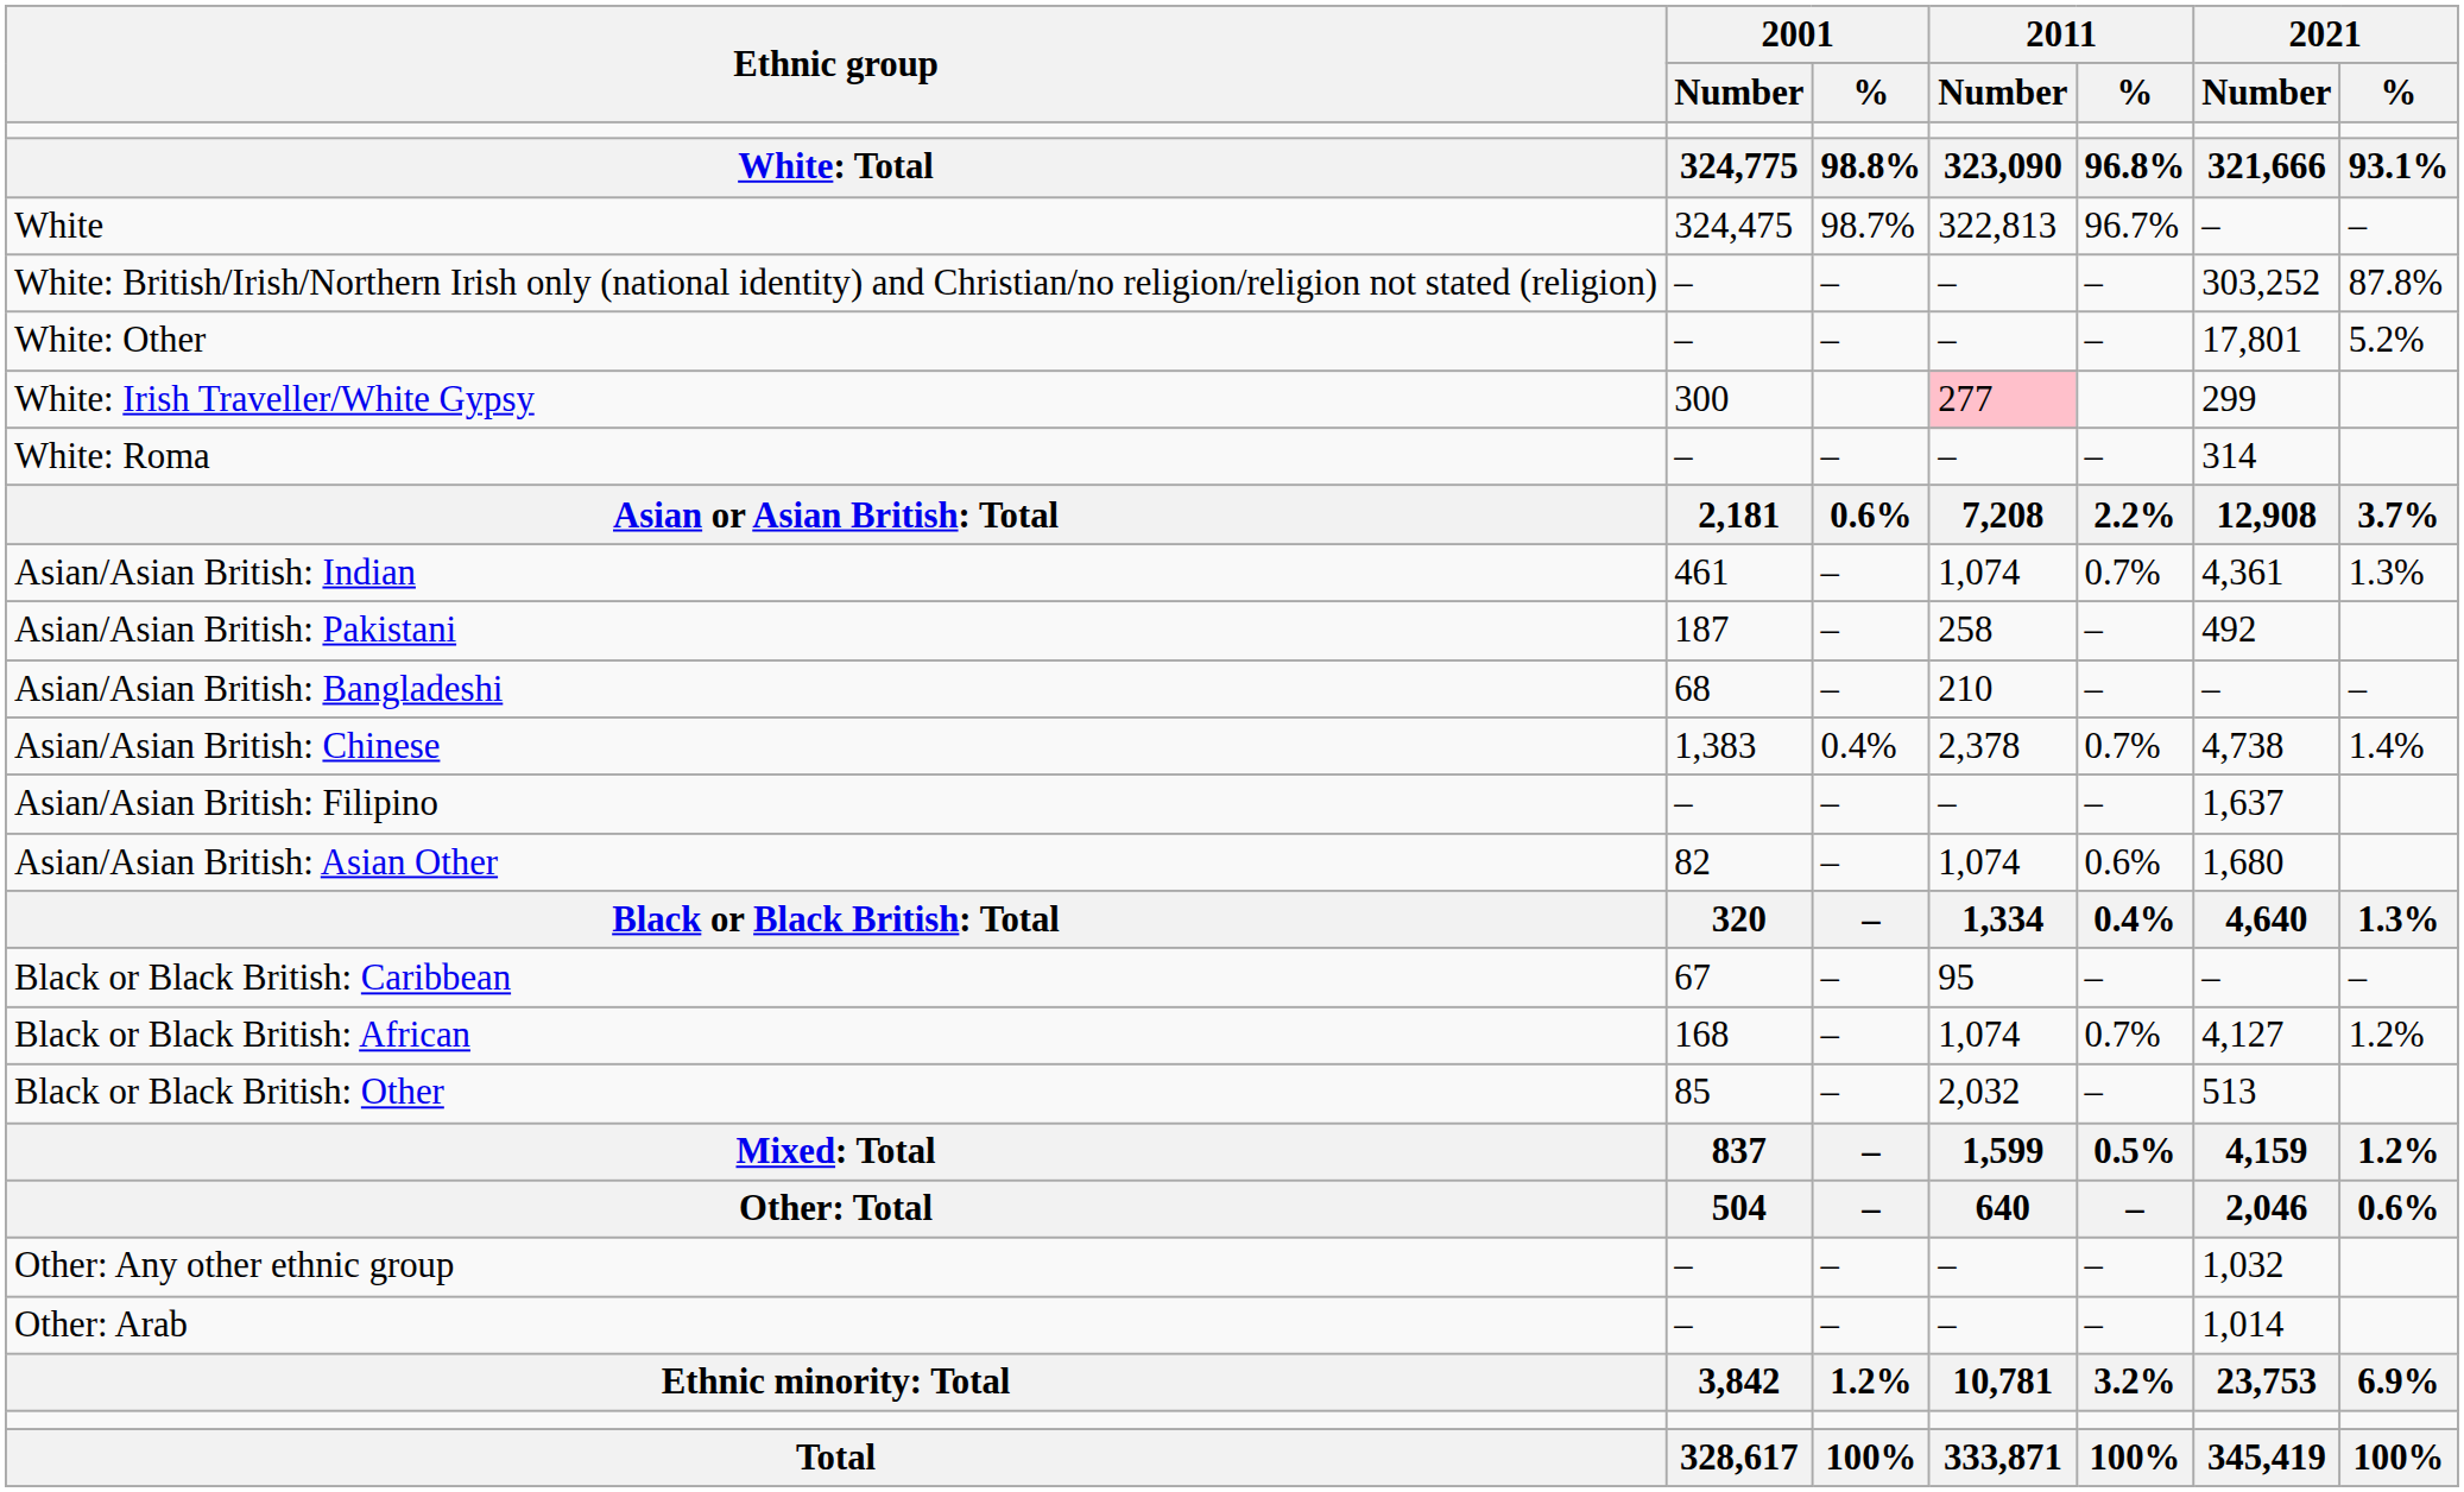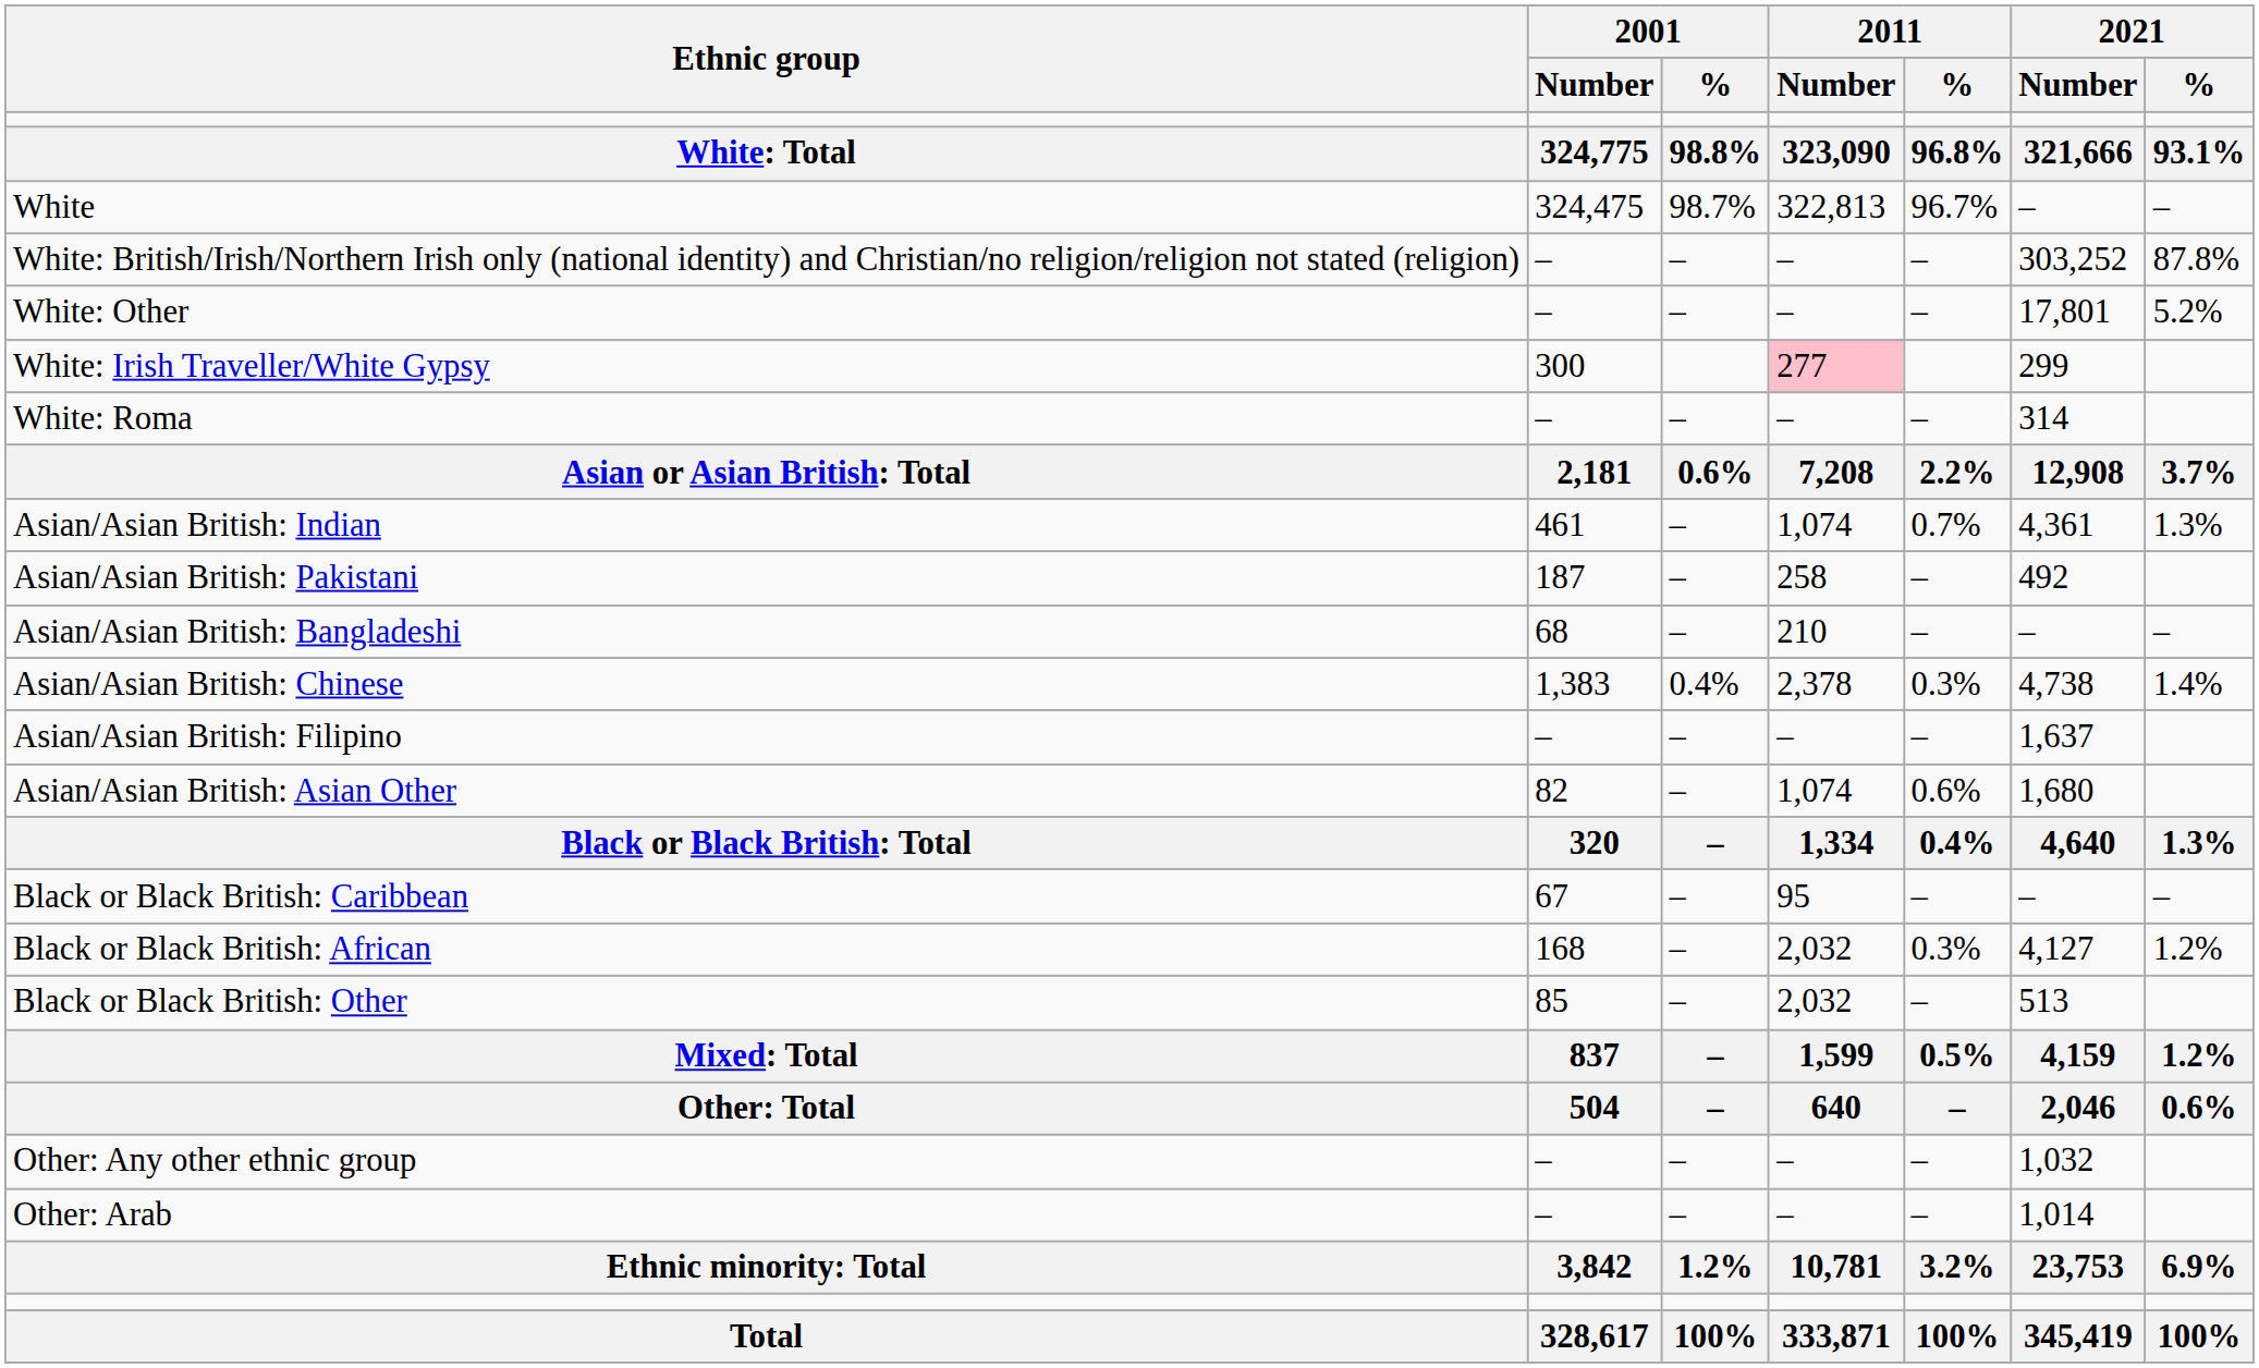 <table class="wikitable sortable">
 <tr>
 <th rowspan="2">Ethnic group</th>
 <th colspan="2">2001</th>
 <th colspan="2">2011</th>
 <th colspan="2">2021</th>
 </tr>
 <tr>
 <th>Number</th>
 <th>%</th>
 <th>Number</th>
 <th>%</th>
 <th>Number</th>
 <th>%</th>
 </tr>
 <tr>
 <td></td>
 <td></td>
 <td></td>
 <td></td>
 <td></td>
 <td></td>
 <td></td>
 </tr>
 <tr>
 <th><a href='#'>White</a>: Total</th>
 <th>324,775</th>
 <th>98.8%</th>
 <th>323,090</th>
 <th>96.8%</th>
 <th>321,666</th>
 <th>93.1%</th>
 </tr>
 <tr>
 <td>White</td>
 <td>324,475</td>
 <td>98.7%</td>
 <td>322,813</td>
 <td>96.7%</td>
 <td>–</td>
 <td>–</td>
 </tr>
 <tr>
 <td>White: British/Irish/Northern Irish only (national identity) and Christian/no religion/religion not stated (religion)</td>
 <td>–</td>
 <td>–</td>
 <td>–</td>
 <td>–</td>
 <td>303,252</td>
 <td>87.8%</td>
 </tr>
 <tr>
 <td>White: Other</td>
 <td>–</td>
 <td>–</td>
 <td>–</td>
 <td>–</td>
 <td>17,801</td>
 <td>5.2%</td>
 </tr>
 <tr>
 <td>White: <a href='#'>Irish Traveller/White Gypsy</a></td>
 <td>300</td>
 <td></td>
 <td style="background: pink;">277</td>
 <td></td>
 <td>299</td>
 <td></td>
 </tr>
 <tr>
 <td>White: Roma</td>
 <td>–</td>
 <td>–</td>
 <td>–</td>
 <td>–</td>
 <td>314</td>
 <td></td>
 </tr>
 <tr>
 <th><a href='#'>Asian</a> or <a href='#'>Asian British</a>: Total</th>
 <th>2,181</th>
 <th>0.6%</th>
 <th>7,208</th>
 <th>2.2%</th>
 <th>12,908</th>
 <th>3.7%</th>
 </tr>
 <tr>
 <td>Asian/Asian British: <a href='#'>Indian</a></td>
 <td>461</td>
 <td>–</td>
 <td>1,074</td>
 <td>0.7%</td>
 <td>4,361</td>
 <td>1.3%</td>
 </tr>
 <tr>
 <td>Asian/Asian British: <a href='#'>Pakistani</a></td>
 <td>187</td>
 <td>–</td>
 <td>258</td>
 <td>–</td>
 <td>492</td>
 <td></td>
 </tr>
 <tr>
 <td>Asian/Asian British: <a href='#'>Bangladeshi</a></td>
 <td>68</td>
 <td>–</td>
 <td>210</td>
 <td>–</td>
 <td>–</td>
 <td>–</td>
 </tr>
 <tr>
 <td>Asian/Asian British: <a href='#'>Chinese</a></td>
 <td>1,383</td>
 <td>0.4%</td>
 <td>2,378</td>
-<td>0.7%</td>
+<td>0.3%</td>
 <td>4,738</td>
 <td>1.4%</td>
 </tr>
 <tr>
 <td>Asian/Asian British: Filipino</td>
 <td>–</td>
 <td>–</td>
 <td>–</td>
 <td>–</td>
 <td>1,637</td>
 <td></td>
 </tr>
 <tr>
 <td>Asian/Asian British: <a href='#'>Asian Other</a></td>
 <td>82</td>
 <td>–</td>
 <td>1,074</td>
 <td>0.6%</td>
 <td>1,680</td>
 <td></td>
 </tr>
 <tr>
 <th><a href='#'>Black</a> or <a href='#'>Black British</a>: Total</th>
 <th>320</th>
 <th>–</th>
 <th>1,334</th>
 <th>0.4%</th>
 <th>4,640</th>
 <th>1.3%</th>
 </tr>
 <tr>
 <td>Black or Black British: <a href='#'>Caribbean</a></td>
 <td>67</td>
 <td>–</td>
 <td>95</td>
 <td>–</td>
 <td>–</td>
 <td>–</td>
 </tr>
 <tr>
 <td>Black or Black British: <a href='#'>African</a></td>
 <td>168</td>
 <td>–</td>
-<td>1,074</td>
-<td>0.7%</td>
+<td>2,032</td>
+<td>0.3%</td>
 <td>4,127</td>
 <td>1.2%</td>
 </tr>
 <tr>
 <td>Black or Black British: <a href='#'>Other</a></td>
 <td>85</td>
 <td>–</td>
 <td>2,032</td>
 <td>–</td>
 <td>513</td>
 <td></td>
 </tr>
 <tr>
 <th><a href='#'>Mixed</a>: Total</th>
 <th>837</th>
 <th>–</th>
 <th>1,599</th>
 <th>0.5%</th>
 <th>4,159</th>
 <th>1.2%</th>
 </tr>
 <tr>
 <th>Other: Total</th>
 <th>504</th>
 <th>–</th>
 <th>640</th>
 <th>–</th>
 <th>2,046</th>
 <th>0.6%</th>
 </tr>
 <tr>
 <td>Other: Any other ethnic group</td>
 <td>–</td>
 <td>–</td>
 <td>–</td>
 <td>–</td>
 <td>1,032</td>
 <td></td>
 </tr>
 <tr>
 <td>Other: Arab</td>
 <td>–</td>
 <td>–</td>
 <td>–</td>
 <td>–</td>
 <td>1,014</td>
 <td></td>
 </tr>
 <tr>
 <th>Ethnic minority: Total</th>
 <th>3,842</th>
 <th>1.2%</th>
 <th>10,781</th>
 <th>3.2%</th>
 <th>23,753</th>
 <th>6.9%</th>
 </tr>
 <tr>
 <td></td>
 <td></td>
 <td></td>
 <td></td>
 <td></td>
 <td></td>
 <td></td>
 </tr>
 <tr>
 <th>Total</th>
 <th>328,617</th>
 <th>100%</th>
 <th>333,871</th>
 <th>100%</th>
 <th>345,419</th>
 <th>100%</th>
 </tr>
 </table>
